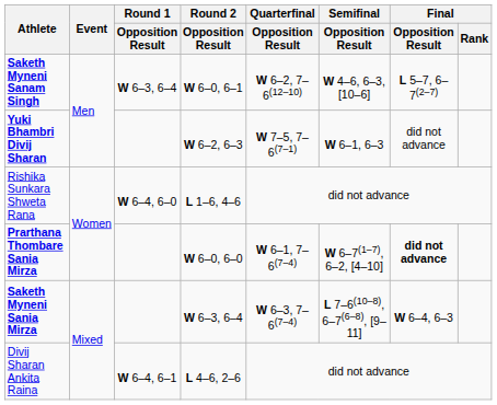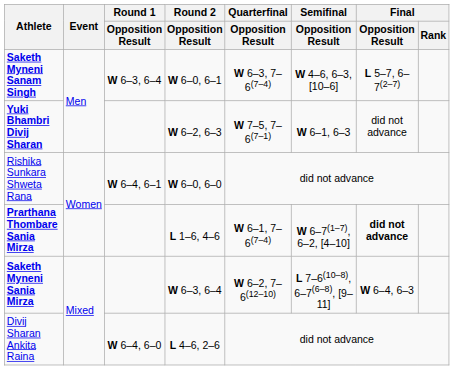 <table class=wikitable style="text-align:center; font-size:90%">
 <tr>
 <th rowspan=2>Athlete</th>
 <th rowspan=2>Event</th>
 <th>Round 1</th>
 <th>Round 2</th>
 <th>Quarterfinal</th>
 <th>Semifinal</th>
 <th colspan=2>Final</th>
 </tr>
 <tr>
 <th>Opposition<br>Result</th>
 <th>Opposition<br>Result</th>
 <th>Opposition<br>Result</th>
 <th>Opposition<br>Result</th>
 <th>Opposition<br>Result</th>
 <th>Rank</th>
 </tr>
 <tr>
 <td align=left><strong><a href='#'>Saketh Myneni</a><br><a href='#'>Sanam Singh</a></strong></td>
 <td align=left rowspan=2><a href='#'>Men</a></td>
 <td><br><strong>W</strong> 6–3, 6–4</td>
 <td><br><strong>W</strong> 6–0, 6–1</td>
-<td><br><strong>W</strong> 6–2, 7–6<sup>(12–10)</sup></td>
+<td><br><strong>W</strong> 6–3, 7–6<sup>(7–4)</sup></td>
 <td><br><strong>W</strong> 4–6, 6–3, [10–6]</td>
 <td><br><strong>L</strong> 5–7, 6–7<sup>(2–7)</sup></td>
 <td></td>
 </tr>
 <tr>
 <td align=left><strong><a href='#'>Yuki Bhambri</a><br><a href='#'>Divij Sharan</a></strong></td>
 <td></td>
 <td><br><strong>W</strong> 6–2, 6–3</td>
 <td><br><strong>W</strong> 7–5, 7–6<sup>(7–1)</sup></td>
 <td><br><strong>W</strong> 6–1, 6–3</td>
 <td>did not advance</td>
 <td></td>
 </tr>
 <tr>
 <td align=left><a href='#'>Rishika Sunkara</a><br><a href='#'>Shweta Rana</a></td>
 <td align=left rowspan=2><a href='#'>Women</a></td>
-<td><br><strong>W</strong> 6–4, 6–0</td>
-<td><br><strong>L</strong> 1–6, 4–6</td>
+<td><br><strong>W</strong> 6–4, 6–1</td>
+<td><br><strong>W</strong> 6–0, 6–0</td>
 <td colspan=4>did not advance</td>
 </tr>
 <tr>
 <td align=left><strong><a href='#'>Prarthana Thombare</a><br><a href='#'>Sania Mirza</a></strong></td>
 <td></td>
-<td><br><strong>W</strong> 6–0, 6–0</td>
+<td><br><strong>L</strong> 1–6, 4–6</td>
 <td><br><strong>W</strong> 6–1, 7–6<sup>(7–4)</sup></td>
 <td><br><strong>W</strong> 6–7<sup>(1–7)</sup>, 6–2, [4–10]</td>
 <td><strong>did not advance</strong></td>
 <td></td>
 </tr>
 <tr>
 <td align=left><strong><a href='#'>Saketh Myneni</a><br><a href='#'>Sania Mirza</a></strong></td>
 <td align=left rowspan=2><a href='#'>Mixed</a></td>
 <td></td>
 <td><br><strong>W</strong> 6–3, 6–4</td>
-<td><br><strong>W</strong> 6–3, 7–6<sup>(7–4)</sup></td>
+<td><br><strong>W</strong> 6–2, 7–6<sup>(12–10)</sup></td>
 <td><br><strong>L</strong> 7–6<sup>(10–8)</sup>, 6–7<sup>(6–8)</sup>, [9–11]</td>
 <td><br><strong>W</strong> 6–4, 6–3</td>
 <td></td>
 </tr>
 <tr>
 <td align=left><a href='#'>Divij Sharan</a><br><a href='#'>Ankita Raina</a></td>
-<td><br><strong>W</strong> 6–4, 6–1</td>
+<td><br><strong>W</strong> 6–4, 6–0</td>
 <td><br><strong>L</strong> 4–6, 2–6</td>
 <td colspan=4>did not advance</td>
 </tr>
 </table>
